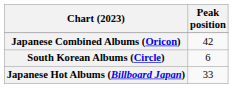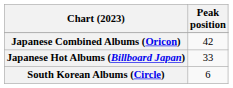 <table class="wikitable sortable plainrowheaders" style="text-align:center">
 <tr>
 <th scope="col">Chart (2023)</th>
 <th scope="col">Peak<br>position</th>
 </tr>
 <tr>
 </tr>
 <tr>
 <th scope="row">Japanese Combined Albums (<a href='#'>Oricon</a>)</th>
 <td>42</td>
 </tr>
 <tr>
+<th scope="row">Japanese Hot Albums (<em><a href='#'>Billboard Japan</a></em>)</th>
+<td>33</td>
+</tr>
+<tr>
 <th scope="row">South Korean Albums (<a href='#'>Circle</a>)</th>
 <td>6</td>
 </tr>
-<tr>
-<th scope="row">Japanese Hot Albums (<em><a href='#'>Billboard Japan</a></em>)</th>
-<td>33</td>
-</tr>
 </table>
